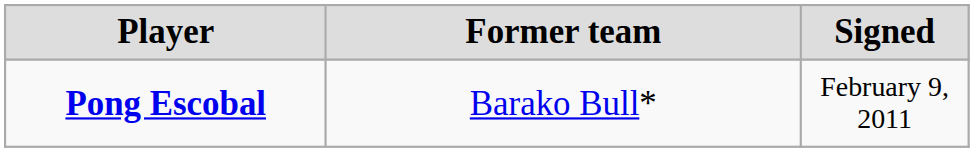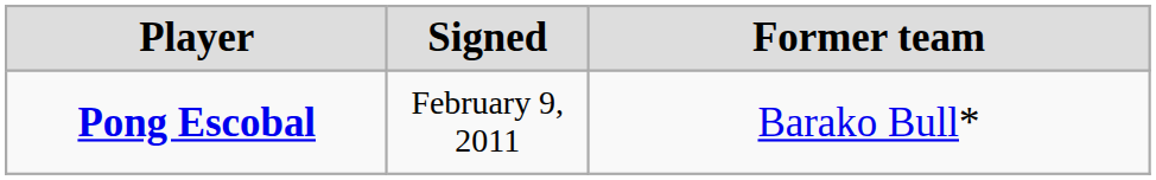 <table class="wikitable" style="text-align: center">
 <tr align="center" bgcolor="#dddddd">
 <td style="width:140px"><strong>Player</strong></td>
+<td style="width:70px"><strong>Signed</strong></td>
 <td style="width:210px"><strong>Former team</strong></td>
-<td style="width:70px"><strong>Signed</strong></td>
 </tr>
 <tr style="height:40px">
 <td><strong><a href='#'>Pong Escobal</a></strong></td>
+<td style="font-size: 80%">February 9, 2011</td>
 <td><a href='#'>Barako Bull</a>*</td>
-<td style="font-size: 80%">February 9, 2011</td>
 </tr>
 </table>
